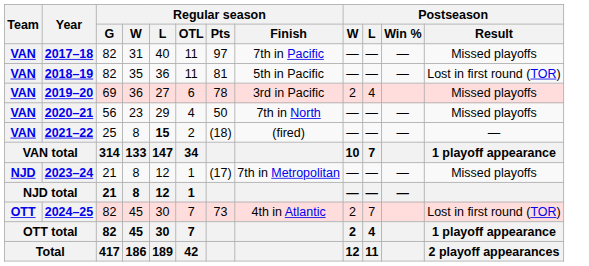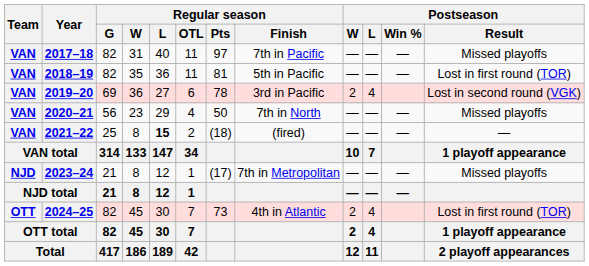 <table class="wikitable" style="font-size:95%; text-align:center;">
 <tr>
 <th rowspan="2">Team</th>
 <th rowspan="2">Year</th>
 <th colspan="6">Regular season</th>
 <th colspan="4">Postseason</th>
 </tr>
 <tr>
 <th>G</th>
 <th>W</th>
 <th>L</th>
 <th>OTL</th>
 <th>Pts</th>
 <th>Finish</th>
 <th>W</th>
 <th>L</th>
 <th>Win %</th>
 <th>Result</th>
 </tr>
 <tr>
 <th><a href='#'>VAN</a></th>
 <th><a href='#'>2017–18</a></th>
 <td>82</td>
 <td>31</td>
 <td>40</td>
 <td>11</td>
 <td>97</td>
 <td>7th in <a href='#'>Pacific</a></td>
 <td>—</td>
 <td>—</td>
 <td>—</td>
 <td>Missed playoffs</td>
 </tr>
 <tr>
 <th><a href='#'>VAN</a></th>
 <th><a href='#'>2018–19</a></th>
 <td>82</td>
 <td>35</td>
 <td>36</td>
 <td>11</td>
 <td>81</td>
 <td>5th in Pacific</td>
 <td>—</td>
 <td>—</td>
 <td>—</td>
 <td>Lost in first round (<a href='#'>TOR</a>)</td>
 </tr>
 <tr style="background:#fdd;">
 <th><a href='#'>VAN</a></th>
 <th><a href='#'>2019–20</a></th>
 <td>69</td>
 <td>36</td>
 <td>27</td>
 <td>6</td>
 <td>78</td>
 <td>3rd in Pacific</td>
 <td>2</td>
 <td>4</td>
 <td></td>
-<td>Missed playoffs</td>
+<td>Lost in second round (<a href='#'>VGK</a>)</td>
 </tr>
 <tr>
 <th><a href='#'>VAN</a></th>
 <th><a href='#'>2020–21</a></th>
 <td>56</td>
 <td>23</td>
 <td>29</td>
 <td>4</td>
 <td>50</td>
 <td>7th in <a href='#'>North</a></td>
 <td>—</td>
 <td>—</td>
 <td>—</td>
 <td>Missed playoffs</td>
 </tr>
 <tr>
 <th><a href='#'>VAN</a></th>
 <th><a href='#'>2021–22</a></th>
 <td>25</td>
 <td>8</td>
 <td><strong>15</strong></td>
 <td>2</td>
 <td>(18)</td>
 <td>(fired)</td>
 <td>—</td>
 <td>—</td>
 <td>—</td>
 <td>—</td>
 </tr>
 <tr>
 <th colspan="2">VAN total</th>
 <th>314</th>
 <th>133</th>
 <th>147</th>
 <th>34</th>
 <th> </th>
 <th> </th>
 <th>10</th>
 <th>7</th>
 <th></th>
 <th>1 playoff appearance</th>
 </tr>
 <tr>
 <th><a href='#'>NJD</a></th>
 <th><a href='#'>2023–24</a></th>
 <td>21</td>
 <td>8</td>
 <td>12</td>
 <td>1</td>
 <td>(17)</td>
 <td>7th in <a href='#'>Metropolitan</a></td>
 <td>—</td>
 <td>—</td>
 <td>—</td>
 <td>Missed playoffs</td>
 </tr>
 <tr>
 <th colspan="2">NJD total</th>
 <th>21</th>
 <th>8</th>
 <th>12</th>
 <th>1</th>
 <th> </th>
 <th> </th>
 <th>—</th>
 <th>—</th>
 <th>—</th>
 <th> </th>
 </tr>
 <tr style="background:#fdd;">
 <th><a href='#'>OTT</a></th>
 <th><a href='#'>2024–25</a></th>
 <td>82</td>
 <td>45</td>
 <td>30</td>
 <td>7</td>
 <td>73</td>
 <td>4th in <a href='#'>Atlantic</a></td>
 <td>2</td>
-<td>7</td>
+<td>4</td>
 <td></td>
 <td>Lost in first round (<a href='#'>TOR</a>)</td>
 </tr>
 <tr>
 <th colspan="2">OTT total</th>
 <th>82</th>
 <th>45</th>
 <th>30</th>
 <th>7</th>
 <th> </th>
 <th> </th>
 <th>2</th>
 <th>4</th>
 <th></th>
 <th>1 playoff appearance</th>
 </tr>
 <tr>
 <th colspan="2">Total</th>
 <th>417</th>
 <th>186</th>
 <th>189</th>
 <th>42</th>
 <th> </th>
 <th> </th>
 <th>12</th>
 <th>11</th>
 <th></th>
 <th>2 playoff appearances</th>
 </tr>
 </table>
